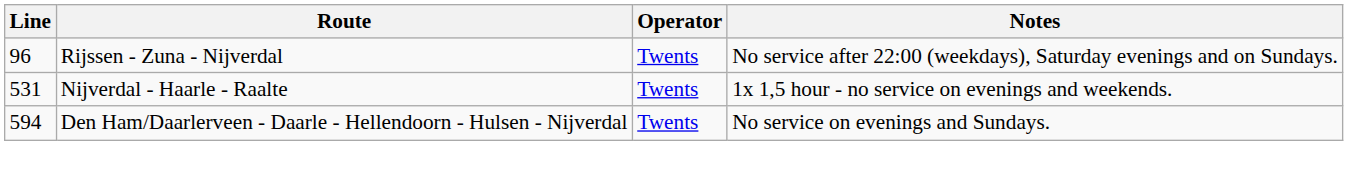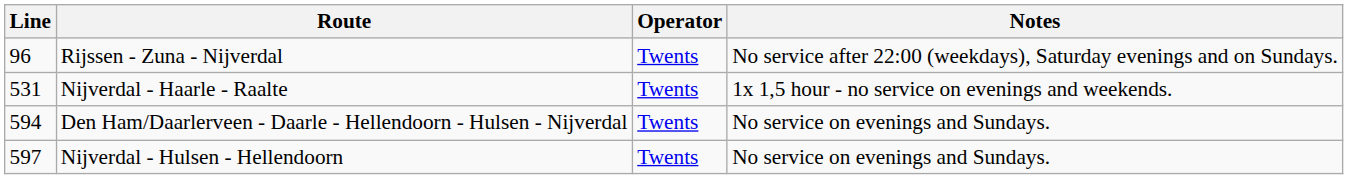 <table class="wikitable">
 <tr>
 <th>Line</th>
 <th>Route</th>
 <th>Operator</th>
 <th>Notes</th>
 </tr>
 <tr>
 <td>96</td>
 <td>Rijssen - Zuna - Nijverdal</td>
 <td><a href='#'>Twents</a></td>
 <td>No service after 22:00 (weekdays), Saturday evenings and on Sundays.</td>
 </tr>
 <tr>
 <td>531</td>
 <td>Nijverdal - Haarle - Raalte</td>
 <td><a href='#'>Twents</a></td>
 <td>1x 1,5 hour - no service on evenings and weekends.</td>
 </tr>
 <tr>
 <td>594</td>
 <td>Den Ham/Daarlerveen - Daarle - Hellendoorn - Hulsen - Nijverdal</td>
 <td><a href='#'>Twents</a></td>
 <td>No service on evenings and Sundays.</td>
 </tr>
+<tr>
+<td>597</td>
+<td>Nijverdal - Hulsen - Hellendoorn</td>
+<td><a href='#'>Twents</a></td>
+<td>No service on evenings and Sundays.</td>
+</tr>
 </table>
